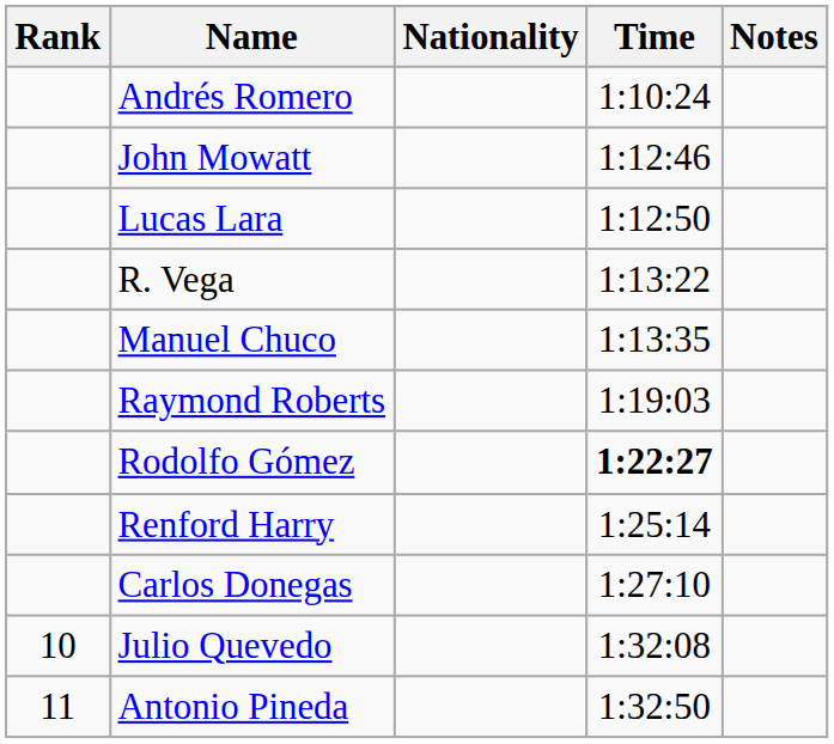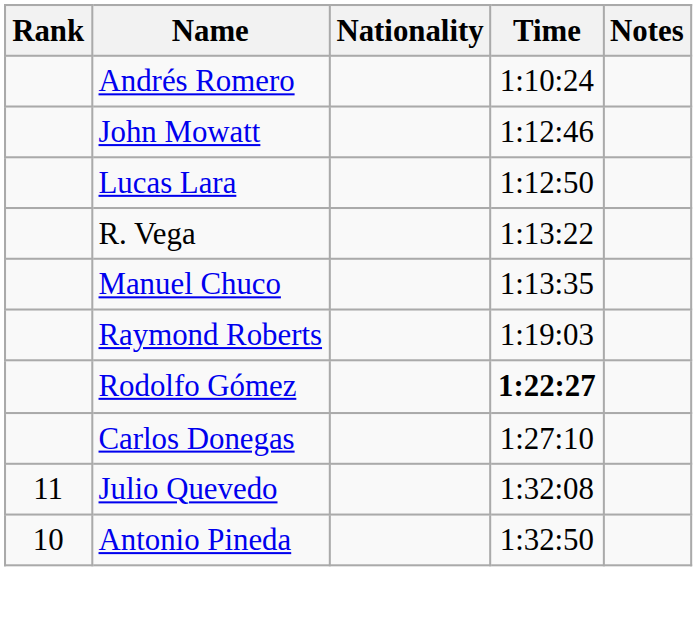 <table class="wikitable sortable" style="text-align:center;font-size:95%">
 <tr>
 <th>Rank</th>
 <th>Name</th>
 <th>Nationality</th>
 <th>Time</th>
 <th>Notes</th>
 </tr>
 <tr>
 <td></td>
 <td align=left><a href='#'>Andrés Romero</a></td>
 <td align=left></td>
 <td>1:10:24</td>
 <td></td>
 </tr>
 <tr>
 <td></td>
 <td align=left><a href='#'>John Mowatt</a></td>
 <td align=left></td>
 <td>1:12:46</td>
 <td></td>
 </tr>
 <tr>
 <td></td>
 <td align=left><a href='#'>Lucas Lara</a></td>
 <td align=left></td>
 <td>1:12:50</td>
 <td></td>
 </tr>
 <tr>
 <td></td>
 <td align=left>R. Vega</td>
 <td align=left></td>
 <td>1:13:22</td>
 <td></td>
 </tr>
 <tr>
 <td></td>
 <td align=left><a href='#'>Manuel Chuco</a></td>
 <td align=left></td>
 <td>1:13:35</td>
 <td></td>
 </tr>
 <tr>
 <td></td>
 <td align=left><a href='#'>Raymond Roberts</a></td>
 <td align=left></td>
 <td>1:19:03</td>
 <td></td>
 </tr>
 <tr>
 <td></td>
 <td align=left><a href='#'>Rodolfo Gómez</a></td>
 <td align=left></td>
 <td><strong>1:22:27</strong></td>
 <td></td>
 </tr>
 <tr>
 <td></td>
-<td align=left><a href='#'>Renford Harry</a></td>
-<td align=left></td>
-<td>1:25:14</td>
-<td></td>
-</tr>
-<tr>
-<td></td>
 <td align=left><a href='#'>Carlos Donegas</a></td>
 <td align=left></td>
 <td>1:27:10</td>
 <td></td>
 </tr>
 <tr>
-<td>10</td>
+<td>11</td>
 <td align=left><a href='#'>Julio Quevedo</a></td>
 <td align=left></td>
 <td>1:32:08</td>
 <td></td>
 </tr>
 <tr>
-<td>11</td>
+<td>10</td>
 <td align=left><a href='#'>Antonio Pineda</a></td>
 <td align=left></td>
 <td>1:32:50</td>
 <td></td>
 </tr>
 </table>
